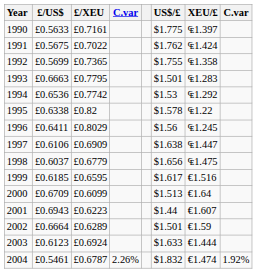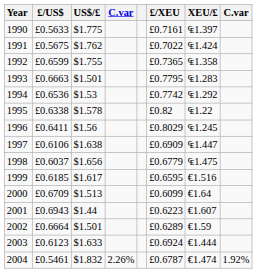 <table class="wikitable">
 <tr>
 <th>Year </th>
 <th>£/US$ </th>
-<th>£/XEU </th>
+<th>US$/£ </th>
 <th><a href='#'>C.var</a></th>
 <th>  </th>
-<th>US$/£ </th>
+<th>£/XEU </th>
 <th>XEU/£</th>
 <th>C.var</th>
 </tr>
 <tr>
 <td>1990</td>
 <td>£0.5633</td>
-<td>£0.7161</td>
+<td>$1.775</td>
 <td></td>
 <td></td>
-<td>$1.775</td>
+<td>£0.7161</td>
 <td>₠1.397</td>
 <td></td>
 </tr>
 <tr>
 <td>1991</td>
 <td>£0.5675</td>
-<td>£0.7022</td>
+<td>$1.762</td>
 <td></td>
 <td></td>
-<td>$1.762</td>
+<td>£0.7022</td>
 <td>₠1.424</td>
 <td></td>
 </tr>
 <tr>
 <td>1992</td>
-<td>£0.5699</td>
-<td>£0.7365</td>
+<td>£0.6599</td>
+<td>$1.755</td>
 <td></td>
 <td></td>
-<td>$1.755</td>
+<td>£0.7365</td>
 <td>₠1.358</td>
 <td></td>
 </tr>
 <tr>
 <td>1993</td>
 <td>£0.6663</td>
-<td>£0.7795</td>
+<td>$1.501</td>
 <td></td>
 <td></td>
-<td>$1.501</td>
+<td>£0.7795</td>
 <td>₠1.283</td>
 <td></td>
 </tr>
 <tr>
 <td>1994</td>
 <td>£0.6536</td>
-<td>£0.7742</td>
+<td>$1.53</td>
 <td></td>
 <td></td>
-<td>$1.53</td>
+<td>£0.7742</td>
 <td>₠1.292</td>
 <td></td>
 </tr>
 <tr>
 <td>1995</td>
 <td>£0.6338</td>
-<td>£0.82</td>
+<td>$1.578</td>
 <td></td>
 <td></td>
-<td>$1.578</td>
+<td>£0.82</td>
 <td>₠1.22</td>
 <td></td>
 </tr>
 <tr>
 <td>1996</td>
 <td>£0.6411</td>
-<td>£0.8029</td>
+<td>$1.56</td>
 <td></td>
 <td></td>
-<td>$1.56</td>
+<td>£0.8029</td>
 <td>₠1.245</td>
 <td></td>
 </tr>
 <tr>
 <td>1997</td>
 <td>£0.6106</td>
-<td>£0.6909</td>
+<td>$1.638</td>
 <td></td>
 <td></td>
-<td>$1.638</td>
+<td>£0.6909</td>
 <td>₠1.447</td>
 <td></td>
 </tr>
 <tr>
 <td>1998</td>
 <td>£0.6037</td>
-<td>£0.6779</td>
+<td>$1.656</td>
 <td></td>
 <td></td>
-<td>$1.656</td>
+<td>£0.6779</td>
 <td>₠1.475</td>
 <td></td>
 </tr>
 <tr>
 <td>1999</td>
 <td>£0.6185</td>
-<td>£0.6595</td>
+<td>$1.617</td>
 <td></td>
 <td></td>
-<td>$1.617</td>
+<td>£0.6595</td>
 <td>€1.516</td>
 <td></td>
 </tr>
 <tr>
 <td>2000</td>
 <td>£0.6709</td>
-<td>£0.6099</td>
+<td>$1.513</td>
 <td></td>
 <td></td>
-<td>$1.513</td>
+<td>£0.6099</td>
 <td>€1.64</td>
 <td></td>
 </tr>
 <tr>
 <td>2001</td>
 <td>£0.6943</td>
-<td>£0.6223</td>
+<td>$1.44</td>
 <td></td>
 <td></td>
-<td>$1.44</td>
+<td>£0.6223</td>
 <td>€1.607</td>
 <td></td>
 </tr>
 <tr>
 <td>2002</td>
 <td>£0.6664</td>
-<td>£0.6289</td>
+<td>$1.501</td>
 <td></td>
 <td></td>
-<td>$1.501</td>
+<td>£0.6289</td>
 <td>€1.59</td>
 <td></td>
 </tr>
 <tr>
 <td>2003</td>
 <td>£0.6123</td>
-<td>£0.6924</td>
+<td>$1.633</td>
 <td></td>
 <td></td>
-<td>$1.633</td>
+<td>£0.6924</td>
 <td>€1.444</td>
 <td></td>
 </tr>
 <tr>
 <td>2004</td>
 <td>£0.5461</td>
-<td>£0.6787</td>
+<td>$1.832</td>
 <td>2.26%</td>
 <td></td>
-<td>$1.832</td>
+<td>£0.6787</td>
 <td>€1.474</td>
 <td>1.92%</td>
 </tr>
 </table>
